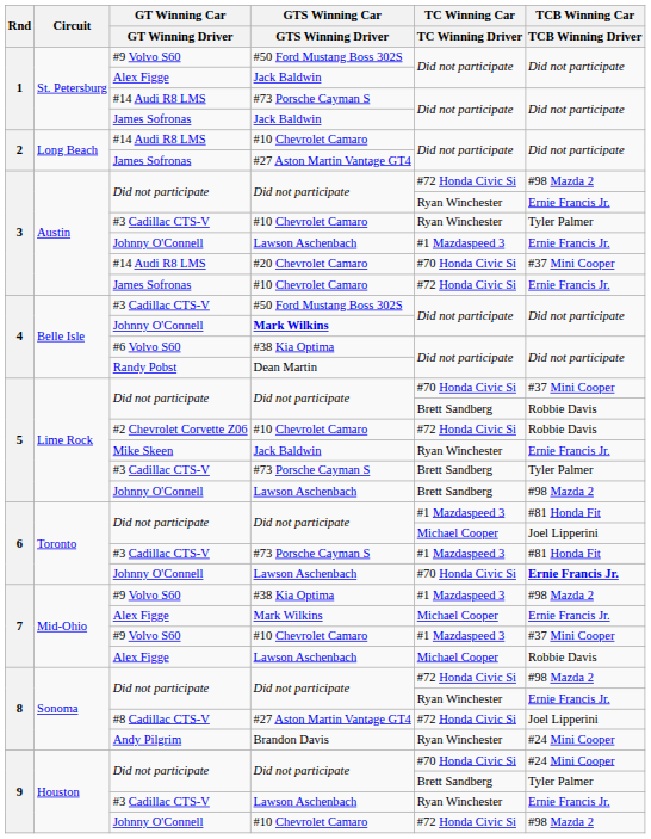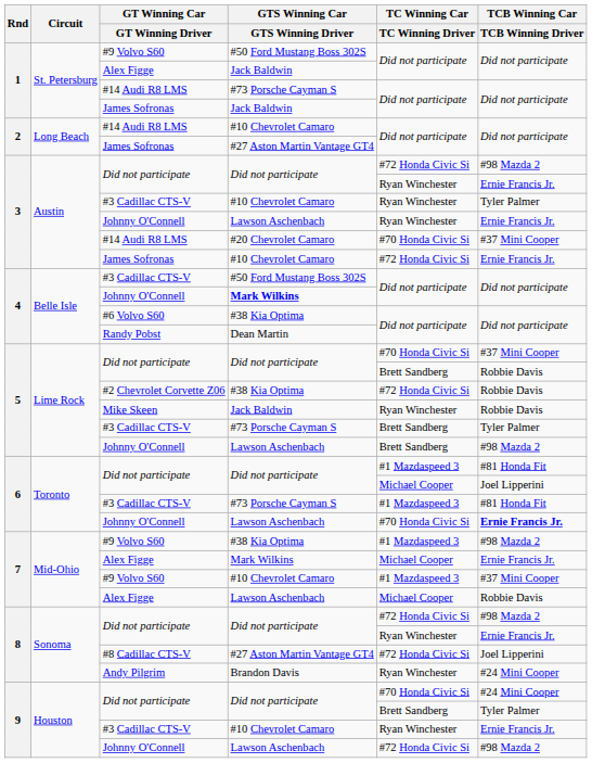 <table class="wikitable" style="font-size: 90%;">
 <tr>
 <th rowspan=2>Rnd</th>
 <th rowspan=2>Circuit</th>
 <th>GT Winning Car</th>
 <th>GTS Winning Car</th>
 <th>TC Winning Car</th>
 <th>TCB Winning Car</th>
 </tr>
 <tr>
 <th>GT Winning Driver</th>
 <th>GTS Winning Driver</th>
 <th>TC Winning Driver</th>
 <th>TCB Winning Driver</th>
 </tr>
 <tr>
 <th rowspan=4>1</th>
 <td rowspan=4><a href='#'>St. Petersburg</a></td>
 <td>#9 <a href='#'>Volvo S60</a></td>
 <td>#50 <a href='#'>Ford Mustang Boss 302S</a></td>
 <td rowspan=2><em>Did not participate</em></td>
 <td rowspan=2><em>Did not participate</em></td>
 </tr>
 <tr>
 <td> <a href='#'>Alex Figge</a></td>
 <td> <a href='#'>Jack Baldwin</a></td>
 </tr>
 <tr>
 <td>#14 <a href='#'>Audi R8 LMS</a></td>
 <td>#73 <a href='#'>Porsche Cayman S</a></td>
 <td rowspan=2><em>Did not participate</em></td>
 <td rowspan=2><em>Did not participate</em></td>
 </tr>
 <tr>
 <td> <a href='#'>James Sofronas</a></td>
 <td> <a href='#'>Jack Baldwin</a></td>
 </tr>
 <tr>
 <th rowspan=2>2</th>
 <td rowspan=2><a href='#'>Long Beach</a></td>
 <td>#14 <a href='#'>Audi R8 LMS</a></td>
 <td>#10 <a href='#'>Chevrolet Camaro</a></td>
 <td rowspan=2><em>Did not participate</em></td>
 <td rowspan=2><em>Did not participate</em></td>
 </tr>
 <tr>
 <td> <a href='#'>James Sofronas</a></td>
 <td>#27 <a href='#'>Aston Martin Vantage GT4</a></td>
 </tr>
 <tr>
 <th rowspan=6>3</th>
 <td rowspan=6><a href='#'>Austin</a></td>
 <td rowspan=2><em>Did not participate</em></td>
 <td rowspan=2><em>Did not participate</em></td>
 <td>#72 <a href='#'>Honda Civic Si</a></td>
 <td>#98 <a href='#'>Mazda 2</a></td>
 </tr>
 <tr>
 <td> Ryan Winchester</td>
 <td> <a href='#'>Ernie Francis Jr.</a></td>
 </tr>
 <tr>
 <td>#3 <a href='#'>Cadillac CTS-V</a></td>
 <td>#10 <a href='#'>Chevrolet Camaro</a></td>
 <td> Ryan Winchester</td>
 <td> Tyler Palmer</td>
 </tr>
 <tr>
 <td> <a href='#'>Johnny O'Connell</a></td>
 <td> <a href='#'>Lawson Aschenbach</a></td>
-<td>#1 <a href='#'>Mazdaspeed 3</a></td>
+<td> Ryan Winchester</td>
 <td> <a href='#'>Ernie Francis Jr.</a></td>
 </tr>
 <tr>
 <td>#14 <a href='#'>Audi R8 LMS</a></td>
 <td>#20 <a href='#'>Chevrolet Camaro</a></td>
 <td>#70 <a href='#'>Honda Civic Si</a></td>
 <td>#37 <a href='#'>Mini Cooper</a></td>
 </tr>
 <tr>
 <td> <a href='#'>James Sofronas</a></td>
 <td>#10 <a href='#'>Chevrolet Camaro</a></td>
 <td>#72 <a href='#'>Honda Civic Si</a></td>
 <td> <a href='#'>Ernie Francis Jr.</a></td>
 </tr>
 <tr>
 <th rowspan=4>4</th>
 <td rowspan=4><a href='#'>Belle Isle</a></td>
 <td>#3 <a href='#'>Cadillac CTS-V</a></td>
 <td>#50 <a href='#'>Ford Mustang Boss 302S</a></td>
 <td rowspan=2><em>Did not participate</em></td>
 <td rowspan=2><em>Did not participate</em></td>
 </tr>
 <tr>
 <td> <a href='#'>Johnny O'Connell</a></td>
 <td><strong> <a href='#'>Mark Wilkins</a></strong></td>
 </tr>
 <tr>
 <td>#6 <a href='#'>Volvo S60</a></td>
 <td>#38 <a href='#'>Kia Optima</a></td>
 <td rowspan=2><em>Did not participate</em></td>
 <td rowspan=2><em>Did not participate</em></td>
 </tr>
 <tr>
 <td> <a href='#'>Randy Pobst</a></td>
 <td> Dean Martin</td>
 </tr>
 <tr>
 <th rowspan=6>5</th>
 <td rowspan=6><a href='#'>Lime Rock</a></td>
 <td rowspan=2><em>Did not participate</em></td>
 <td rowspan=2><em>Did not participate</em></td>
 <td>#70 <a href='#'>Honda Civic Si</a></td>
 <td>#37 <a href='#'>Mini Cooper</a></td>
 </tr>
 <tr>
 <td> Brett Sandberg</td>
 <td> Robbie Davis</td>
 </tr>
 <tr>
 <td>#2 <a href='#'>Chevrolet Corvette Z06</a></td>
-<td>#10 <a href='#'>Chevrolet Camaro</a></td>
+<td>#38 <a href='#'>Kia Optima</a></td>
 <td>#72 <a href='#'>Honda Civic Si</a></td>
 <td> Robbie Davis</td>
 </tr>
 <tr>
 <td> <a href='#'>Mike Skeen</a></td>
 <td> <a href='#'>Jack Baldwin</a></td>
 <td> Ryan Winchester</td>
-<td> <a href='#'>Ernie Francis Jr.</a></td>
+<td> Robbie Davis</td>
 </tr>
 <tr>
 <td>#3 <a href='#'>Cadillac CTS-V</a></td>
 <td>#73 <a href='#'>Porsche Cayman S</a></td>
 <td> Brett Sandberg</td>
 <td> Tyler Palmer</td>
 </tr>
 <tr>
 <td> <a href='#'>Johnny O'Connell</a></td>
 <td> <a href='#'>Lawson Aschenbach</a></td>
 <td> Brett Sandberg</td>
 <td>#98 <a href='#'>Mazda 2</a></td>
 </tr>
 <tr>
 <th rowspan=4>6</th>
 <td rowspan=4><a href='#'>Toronto</a></td>
 <td rowspan=2><em>Did not participate</em></td>
 <td rowspan=2><em>Did not participate</em></td>
 <td>#1 <a href='#'>Mazdaspeed 3</a></td>
 <td>#81 <a href='#'>Honda Fit</a></td>
 </tr>
 <tr>
 <td> <a href='#'>Michael Cooper</a></td>
 <td> Joel Lipperini</td>
 </tr>
 <tr>
 <td>#3 <a href='#'>Cadillac CTS-V</a></td>
 <td>#73 <a href='#'>Porsche Cayman S</a></td>
 <td>#1 <a href='#'>Mazdaspeed 3</a></td>
 <td>#81 <a href='#'>Honda Fit</a></td>
 </tr>
 <tr>
 <td> <a href='#'>Johnny O'Connell</a></td>
 <td> <a href='#'>Lawson Aschenbach</a></td>
 <td>#70 <a href='#'>Honda Civic Si</a></td>
 <td><strong> <a href='#'>Ernie Francis Jr.</a></strong></td>
 </tr>
 <tr>
 <th rowspan=4>7</th>
 <td rowspan=4><a href='#'>Mid-Ohio</a></td>
 <td>#9 <a href='#'>Volvo S60</a></td>
 <td>#38 <a href='#'>Kia Optima</a></td>
 <td>#1 <a href='#'>Mazdaspeed 3</a></td>
 <td>#98 <a href='#'>Mazda 2</a></td>
 </tr>
 <tr>
 <td> <a href='#'>Alex Figge</a></td>
 <td> <a href='#'>Mark Wilkins</a></td>
 <td> <a href='#'>Michael Cooper</a></td>
 <td> <a href='#'>Ernie Francis Jr.</a></td>
 </tr>
 <tr>
 <td>#9 <a href='#'>Volvo S60</a></td>
 <td>#10 <a href='#'>Chevrolet Camaro</a></td>
 <td>#1 <a href='#'>Mazdaspeed 3</a></td>
 <td>#37 <a href='#'>Mini Cooper</a></td>
 </tr>
 <tr>
 <td> <a href='#'>Alex Figge</a></td>
 <td> <a href='#'>Lawson Aschenbach</a></td>
 <td> <a href='#'>Michael Cooper</a></td>
 <td> Robbie Davis</td>
 </tr>
 <tr>
 <th rowspan=4>8</th>
 <td rowspan=4><a href='#'>Sonoma</a></td>
 <td rowspan=2><em>Did not participate</em></td>
 <td rowspan=2><em>Did not participate</em></td>
 <td>#72 <a href='#'>Honda Civic Si</a></td>
 <td>#98 <a href='#'>Mazda 2</a></td>
 </tr>
 <tr>
 <td> Ryan Winchester</td>
 <td> <a href='#'>Ernie Francis Jr.</a></td>
 </tr>
 <tr>
 <td>#8 <a href='#'>Cadillac CTS-V</a></td>
 <td>#27 <a href='#'>Aston Martin Vantage GT4</a></td>
 <td>#72 <a href='#'>Honda Civic Si</a></td>
 <td> Joel Lipperini</td>
 </tr>
 <tr>
 <td> <a href='#'>Andy Pilgrim</a></td>
 <td> Brandon Davis</td>
 <td> Ryan Winchester</td>
 <td>#24 <a href='#'>Mini Cooper</a></td>
 </tr>
 <tr>
 <th rowspan=4>9</th>
 <td rowspan=4><a href='#'>Houston</a></td>
 <td rowspan=2><em>Did not participate</em></td>
 <td rowspan=2><em>Did not participate</em></td>
 <td>#70 <a href='#'>Honda Civic Si</a></td>
 <td>#24 <a href='#'>Mini Cooper</a></td>
 </tr>
 <tr>
 <td> Brett Sandberg</td>
 <td> Tyler Palmer</td>
 </tr>
 <tr>
 <td>#3 <a href='#'>Cadillac CTS-V</a></td>
-<td> <a href='#'>Lawson Aschenbach</a></td>
+<td>#10 <a href='#'>Chevrolet Camaro</a></td>
 <td> Ryan Winchester</td>
 <td> <a href='#'>Ernie Francis Jr.</a></td>
 </tr>
 <tr>
 <td> <a href='#'>Johnny O'Connell</a></td>
-<td>#10 <a href='#'>Chevrolet Camaro</a></td>
+<td> <a href='#'>Lawson Aschenbach</a></td>
 <td>#72 <a href='#'>Honda Civic Si</a></td>
 <td>#98 <a href='#'>Mazda 2</a></td>
 </tr>
 </table>
